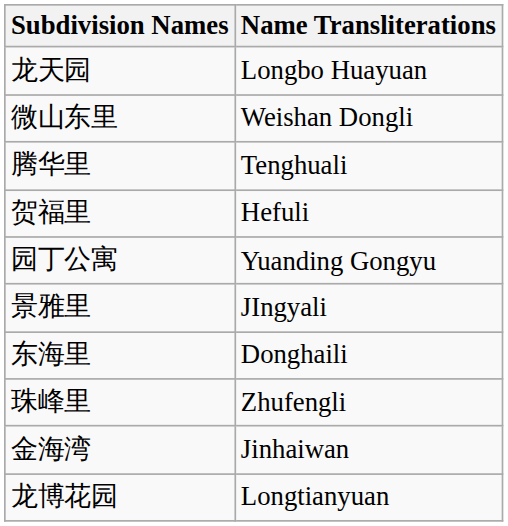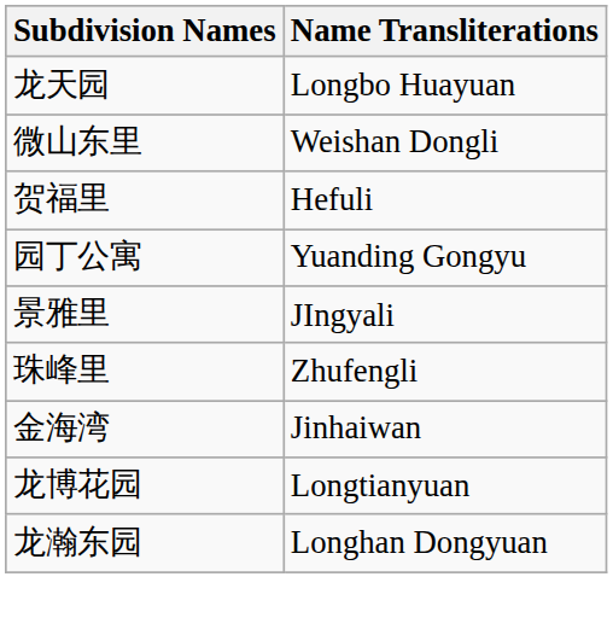 <table class="wikitable sortable">
 <tr>
 <th>Subdivision Names</th>
 <th>Name Transliterations</th>
 </tr>
 <tr>
 <td>龙天园</td>
 <td>Longbo Huayuan</td>
 </tr>
 <tr>
 <td>微山东里</td>
 <td>Weishan Dongli</td>
 </tr>
 <tr>
-<td>腾华里</td>
-<td>Tenghuali</td>
-</tr>
-<tr>
 <td>贺福里</td>
 <td>Hefuli</td>
 </tr>
 <tr>
 <td>园丁公寓</td>
 <td>Yuanding Gongyu</td>
 </tr>
 <tr>
 <td>景雅里</td>
 <td>JIngyali</td>
-</tr>
-<tr>
-<td>东海里</td>
-<td>Donghaili</td>
 </tr>
 <tr>
 <td>珠峰里</td>
 <td>Zhufengli</td>
 </tr>
 <tr>
 <td>金海湾</td>
 <td>Jinhaiwan</td>
 </tr>
 <tr>
 <td>龙博花园</td>
 <td>Longtianyuan</td>
 </tr>
+<tr>
+<td>龙瀚东园</td>
+<td>Longhan Dongyuan</td>
+</tr>
 </table>
